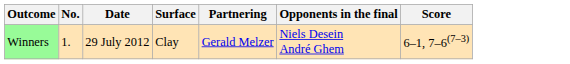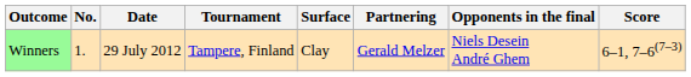 <table class=wikitable style=font-size:97%>
 <tr>
 <th>Outcome</th>
 <th>No.</th>
 <th>Date</th>
+<th>Tournament</th>
 <th>Surface</th>
 <th>Partnering</th>
 <th>Opponents in the final</th>
 <th>Score</th>
 </tr>
 <tr bgcolor="moccasin">
 <td style="background:#98FB98">Winners</td>
 <td>1.</td>
 <td>29 July 2012</td>
+<td><a href='#'>Tampere</a>, Finland</td>
 <td>Clay</td>
 <td> <a href='#'>Gerald Melzer</a></td>
 <td> <a href='#'>Niels Desein</a><br> <a href='#'>André Ghem</a></td>
 <td>6–1, 7–6<sup>(7–3)</sup></td>
 </tr>
 </table>
